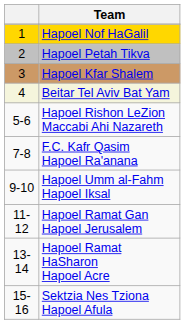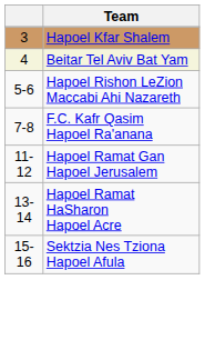 <table class="wikitable" style="font-size: 95%; text-align: center;">
 <tr>
 <th width=35></th>
 <th width=165>Team</th>
 </tr>
 <tr>
-</tr>
-<tr style="background:gold;">
-<td>1</td>
-<td style="text-align:left;"><a href='#'>Hapoel Nof HaGalil</a></td>
-</tr>
-<tr style="background:silver;">
-<td>2</td>
-<td style="text-align:left;"><a href='#'>Hapoel Petah Tikva</a></td>
 </tr>
 <tr style="background:#c96;">
 <td>3</td>
 <td style="text-align:left;"><a href='#'>Hapoel Kfar Shalem</a></td>
 </tr>
 <tr style="background:beige;">
 <td>4</td>
 <td style="text-align:left;"><a href='#'>Beitar Tel Aviv Bat Yam</a></td>
 </tr>
 <tr>
 <td>5-6</td>
 <td style="text-align:left;"><a href='#'>Hapoel Rishon LeZion</a><br> <a href='#'>Maccabi Ahi Nazareth</a></td>
 </tr>
 <tr>
 <td>7-8</td>
 <td style="text-align:left;"><a href='#'>F.C. Kafr Qasim</a><br> <a href='#'>Hapoel Ra'anana</a></td>
 </tr>
 <tr>
-<td>9-10</td>
-<td style="text-align:left;"><a href='#'>Hapoel Umm al-Fahm</a><br> <a href='#'>Hapoel Iksal</a></td>
-</tr>
-<tr>
 <td>11-12</td>
 <td style="text-align:left;"><a href='#'>Hapoel Ramat Gan</a><br> <a href='#'>Hapoel Jerusalem</a></td>
 </tr>
 <tr>
 <td>13-14</td>
 <td style="text-align:left;"><a href='#'>Hapoel Ramat HaSharon</a><br> <a href='#'>Hapoel Acre</a></td>
 </tr>
 <tr>
 <td>15-16</td>
 <td style="text-align:left;"><a href='#'>Sektzia Nes Tziona</a><br> <a href='#'>Hapoel Afula</a></td>
 </tr>
 </table>
